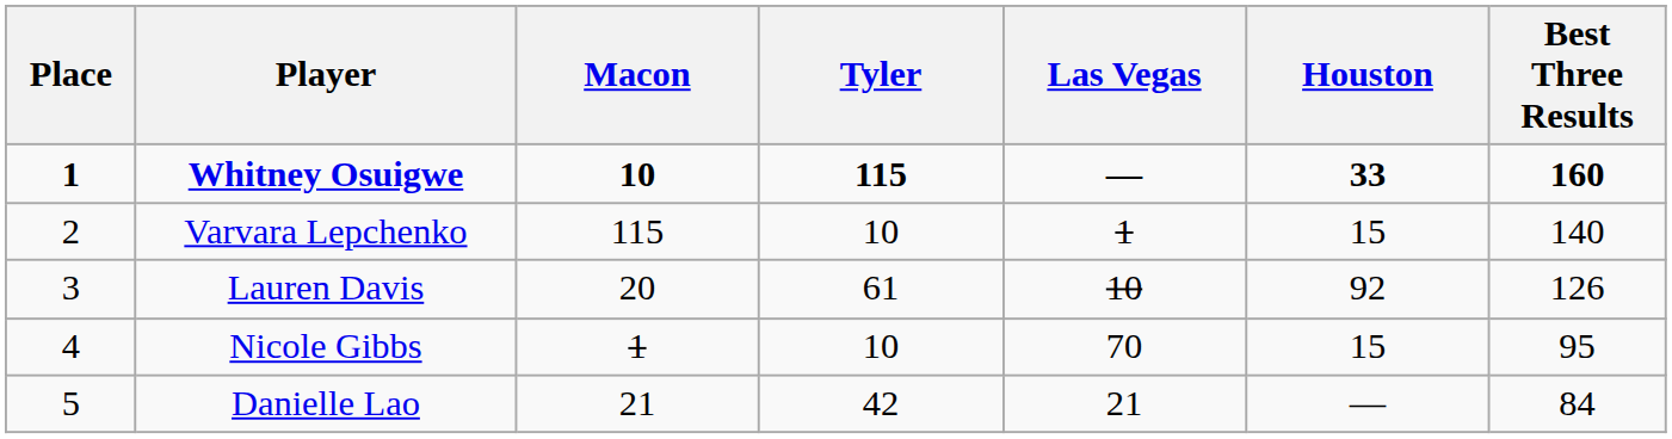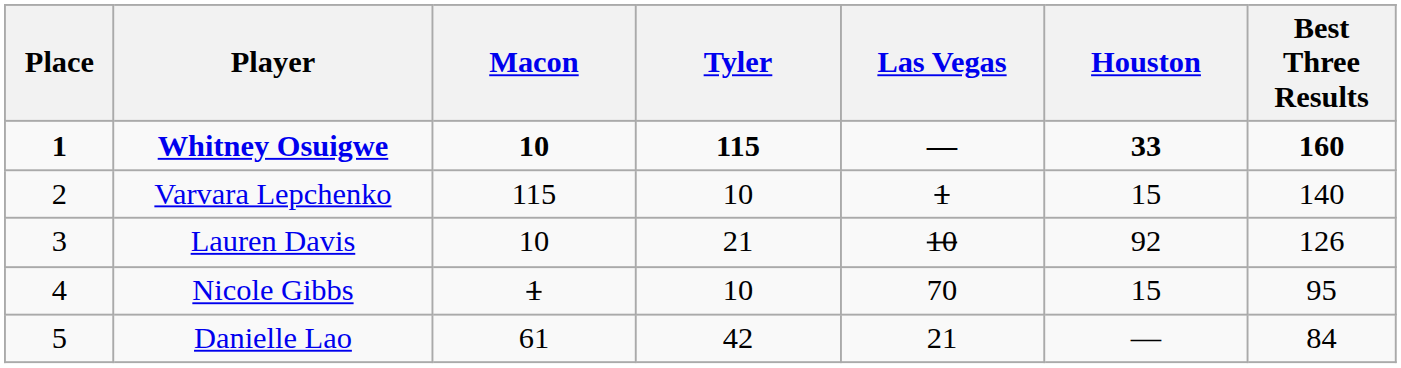 <table class="wikitable" style="text-align: center;">
 <tr>
 <th style="width:50px;">Place</th>
 <th width=160>Player</th>
 <th width=100><a href='#'>Macon</a></th>
 <th width=100><a href='#'>Tyler</a></th>
 <th width=100><a href='#'>Las Vegas</a></th>
 <th width=100><a href='#'>Houston</a></th>
 <th width=70>Best Three Results</th>
 </tr>
 <tr>
 <td><strong>1</strong></td>
 <td><strong><a href='#'>Whitney Osuigwe</a></strong></td>
 <td><strong>10</strong></td>
 <td><strong>115</strong></td>
 <td><strong>—</strong></td>
 <td><strong>33</strong></td>
 <td><strong>160</strong></td>
 </tr>
 <tr>
 <td>2</td>
 <td><a href='#'>Varvara Lepchenko</a></td>
 <td>115</td>
 <td>10</td>
 <td><s>1</s></td>
 <td>15</td>
 <td>140</td>
 </tr>
 <tr>
 <td>3</td>
 <td><a href='#'>Lauren Davis</a></td>
-<td>20</td>
-<td>61</td>
+<td>10</td>
+<td>21</td>
 <td><s>10</s></td>
 <td>92</td>
 <td>126</td>
 </tr>
 <tr>
 <td>4</td>
 <td><a href='#'>Nicole Gibbs</a></td>
 <td><s>1</s></td>
 <td>10</td>
 <td>70</td>
 <td>15</td>
 <td>95</td>
 </tr>
 <tr>
 <td>5</td>
 <td><a href='#'>Danielle Lao</a></td>
-<td>21</td>
+<td>61</td>
 <td>42</td>
 <td>21</td>
 <td>—</td>
 <td>84</td>
 </tr>
 </table>
